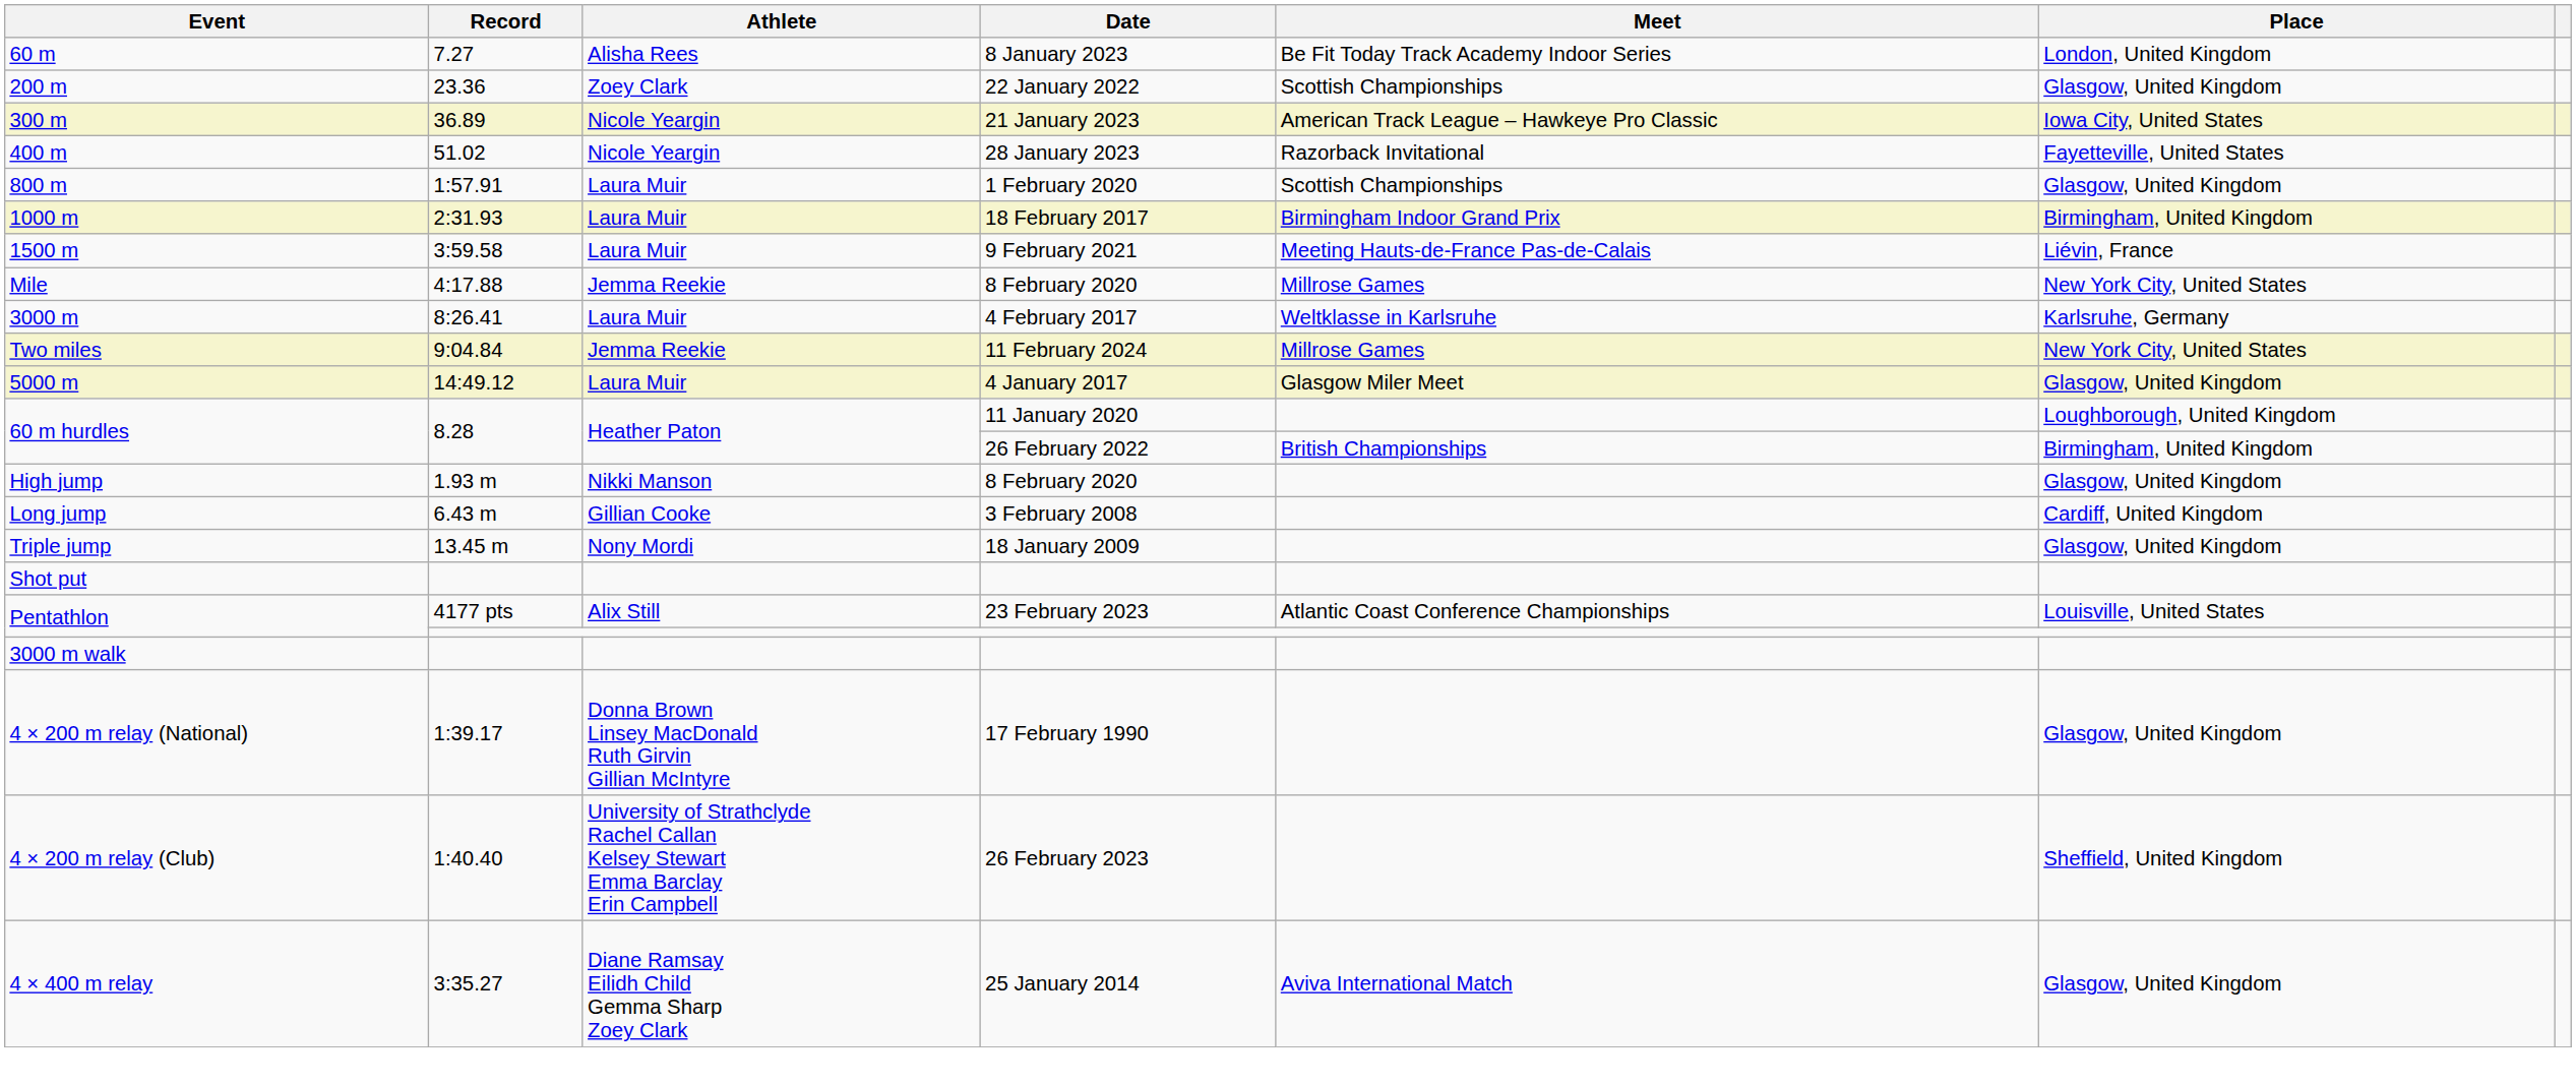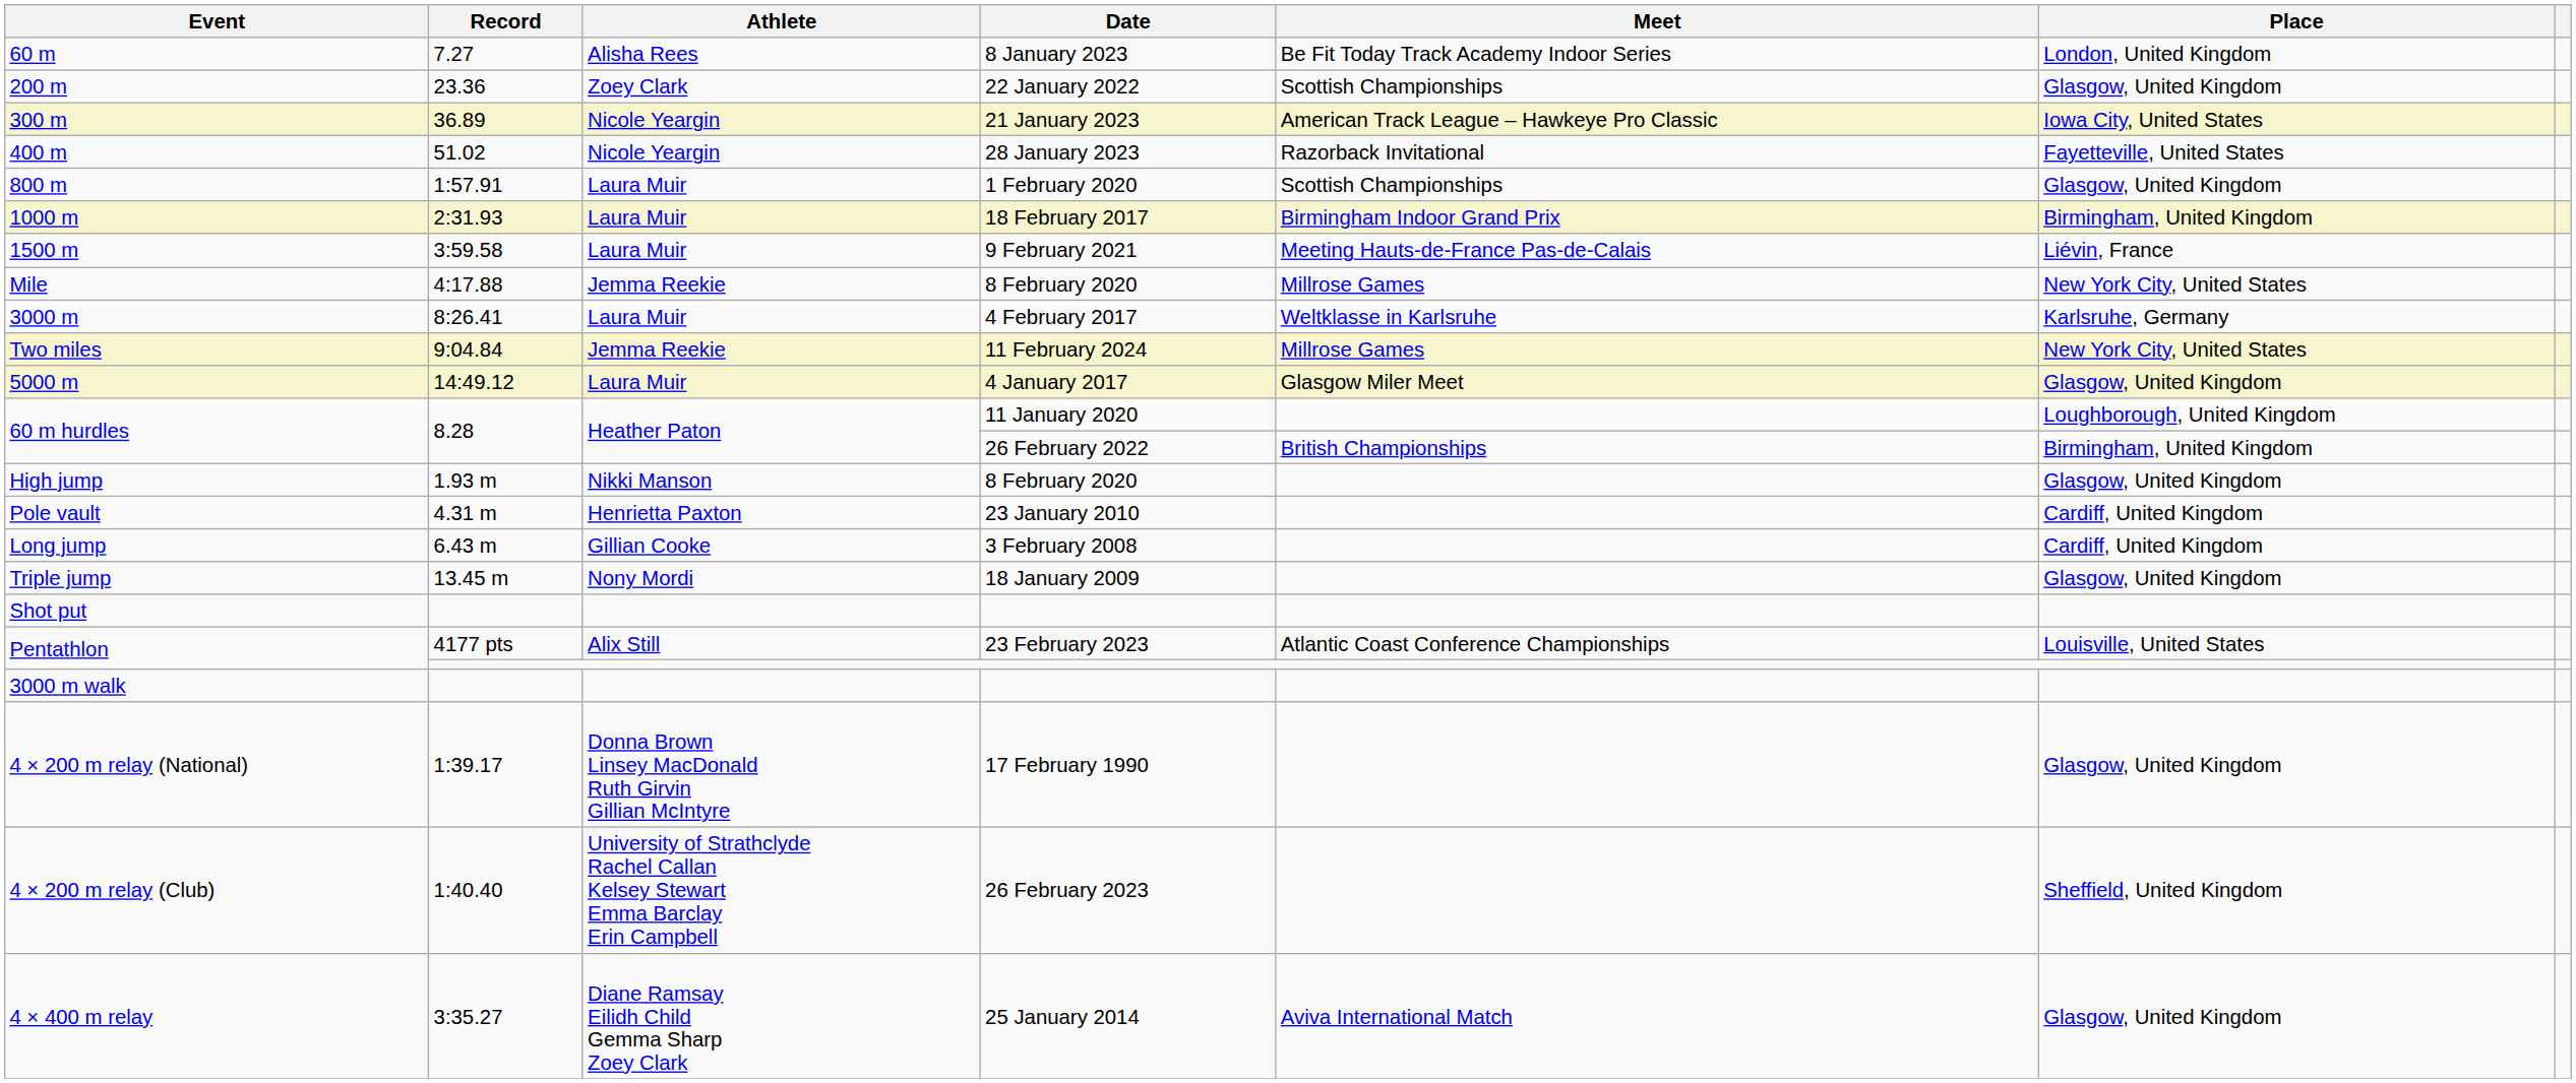 <table class="wikitable" style="font-size:95%; width: 95%;">
 <tr>
 <th>Event</th>
 <th>Record</th>
 <th>Athlete</th>
 <th>Date</th>
 <th>Meet</th>
 <th>Place</th>
 <th></th>
 </tr>
 <tr>
 <td><a href='#'>60 m</a></td>
 <td>7.27</td>
 <td><a href='#'>Alisha Rees</a></td>
 <td>8 January 2023</td>
 <td>Be Fit Today Track Academy Indoor Series</td>
 <td><a href='#'>London</a>, United Kingdom</td>
 <td></td>
 </tr>
 <tr>
 <td><a href='#'>200 m</a></td>
 <td>23.36</td>
 <td><a href='#'>Zoey Clark</a></td>
 <td>22 January 2022</td>
 <td>Scottish Championships</td>
 <td><a href='#'>Glasgow</a>, United Kingdom</td>
 <td></td>
 </tr>
 <tr style="background:#f6F5CE;">
 <td><a href='#'>300 m</a></td>
 <td>36.89</td>
 <td><a href='#'>Nicole Yeargin</a></td>
 <td>21 January 2023</td>
 <td>American Track League – Hawkeye Pro Classic</td>
 <td><a href='#'>Iowa City</a>, United States</td>
 <td></td>
 </tr>
 <tr>
 <td><a href='#'>400 m</a></td>
 <td>51.02</td>
 <td><a href='#'>Nicole Yeargin</a></td>
 <td>28 January 2023</td>
 <td>Razorback Invitational</td>
 <td><a href='#'>Fayetteville</a>, United States</td>
 <td></td>
 </tr>
 <tr>
 <td><a href='#'>800 m</a></td>
 <td>1:57.91</td>
 <td><a href='#'>Laura Muir</a></td>
 <td>1 February 2020</td>
 <td>Scottish Championships</td>
 <td><a href='#'>Glasgow</a>, United Kingdom</td>
 <td></td>
 </tr>
 <tr style="background:#f6F5CE;">
 <td><a href='#'>1000 m</a></td>
 <td>2:31.93</td>
 <td><a href='#'>Laura Muir</a></td>
 <td>18 February 2017</td>
 <td><a href='#'>Birmingham Indoor Grand Prix</a></td>
 <td><a href='#'>Birmingham</a>, United Kingdom</td>
 <td></td>
 </tr>
 <tr>
 <td><a href='#'>1500 m</a></td>
 <td>3:59.58</td>
 <td><a href='#'>Laura Muir</a></td>
 <td>9 February 2021</td>
 <td><a href='#'>Meeting Hauts-de-France Pas-de-Calais</a></td>
 <td><a href='#'>Liévin</a>, France</td>
 <td></td>
 </tr>
 <tr>
 <td><a href='#'>Mile</a></td>
 <td>4:17.88</td>
 <td><a href='#'>Jemma Reekie</a></td>
 <td>8 February 2020</td>
 <td><a href='#'>Millrose Games</a></td>
 <td><a href='#'>New York City</a>, United States</td>
 <td></td>
 </tr>
 <tr>
 <td><a href='#'>3000 m</a></td>
 <td>8:26.41</td>
 <td><a href='#'>Laura Muir</a></td>
 <td>4 February 2017</td>
 <td><a href='#'>Weltklasse in Karlsruhe</a></td>
 <td><a href='#'>Karlsruhe</a>, Germany</td>
 <td></td>
 </tr>
 <tr style="background:#f6F5CE;">
 <td><a href='#'>Two miles</a></td>
 <td>9:04.84</td>
 <td><a href='#'>Jemma Reekie</a></td>
 <td>11 February 2024</td>
 <td><a href='#'>Millrose Games</a></td>
 <td><a href='#'>New York City</a>, United States</td>
 <td></td>
 </tr>
 <tr style="background:#f6F5CE;">
 <td><a href='#'>5000 m</a></td>
 <td>14:49.12</td>
 <td><a href='#'>Laura Muir</a></td>
 <td>4 January 2017</td>
 <td>Glasgow Miler Meet</td>
 <td><a href='#'>Glasgow</a>, United Kingdom</td>
 <td></td>
 </tr>
 <tr>
 <td rowspan=2><a href='#'>60 m hurdles</a></td>
 <td rowspan=2>8.28</td>
 <td rowspan=2><a href='#'>Heather Paton</a></td>
 <td>11 January 2020</td>
 <td></td>
 <td><a href='#'>Loughborough</a>, United Kingdom</td>
 <td></td>
 </tr>
 <tr>
 <td>26 February 2022</td>
 <td><a href='#'>British Championships</a></td>
 <td><a href='#'>Birmingham</a>, United Kingdom</td>
 <td></td>
 </tr>
 <tr>
 <td><a href='#'>High jump</a></td>
 <td>1.93 m</td>
 <td><a href='#'>Nikki Manson</a></td>
 <td>8 February 2020</td>
 <td></td>
 <td><a href='#'>Glasgow</a>, United Kingdom</td>
 <td></td>
 </tr>
 <tr>
+<td><a href='#'>Pole vault</a></td>
+<td>4.31 m</td>
+<td><a href='#'>Henrietta Paxton</a></td>
+<td>23 January 2010</td>
+<td></td>
+<td><a href='#'>Cardiff</a>, United Kingdom</td>
+<td></td>
+</tr>
+<tr>
 <td><a href='#'>Long jump</a></td>
 <td>6.43 m</td>
 <td><a href='#'>Gillian Cooke</a></td>
 <td>3 February 2008</td>
 <td></td>
 <td><a href='#'>Cardiff</a>, United Kingdom</td>
 <td></td>
 </tr>
 <tr>
 <td><a href='#'>Triple jump</a></td>
 <td>13.45 m</td>
 <td><a href='#'>Nony Mordi</a></td>
 <td>18 January 2009</td>
 <td></td>
 <td><a href='#'>Glasgow</a>, United Kingdom</td>
 <td></td>
 </tr>
 <tr>
 <td><a href='#'>Shot put</a></td>
 <td></td>
 <td></td>
 <td></td>
 <td></td>
 <td></td>
 <td></td>
 </tr>
 <tr>
 <td rowspan=2><a href='#'>Pentathlon</a></td>
 <td>4177 pts</td>
 <td><a href='#'>Alix Still</a></td>
 <td>23 February 2023</td>
 <td>Atlantic Coast Conference Championships</td>
 <td><a href='#'>Louisville</a>, United States</td>
 <td></td>
 </tr>
 <tr>
 <td colspan=5></td>
 <td></td>
 </tr>
 <tr>
 <td><a href='#'>3000 m walk</a></td>
 <td></td>
 <td></td>
 <td></td>
 <td></td>
 <td></td>
 <td></td>
 </tr>
 <tr>
 <td><a href='#'>4 × 200 m relay</a> (National)</td>
 <td>1:39.17</td>
 <td><br><a href='#'>Donna Brown</a><br><a href='#'>Linsey MacDonald</a><br><a href='#'>Ruth Girvin</a><br><a href='#'>Gillian McIntyre</a></td>
 <td>17 February 1990</td>
 <td></td>
 <td><a href='#'>Glasgow</a>, United Kingdom</td>
 <td></td>
 </tr>
 <tr>
 <td><a href='#'>4 × 200 m relay</a> (Club)</td>
 <td>1:40.40</td>
 <td><a href='#'>University of Strathclyde</a><br><a href='#'>Rachel Callan</a><br><a href='#'>Kelsey Stewart</a><br><a href='#'>Emma Barclay</a><br><a href='#'>Erin Campbell</a></td>
 <td>26 February 2023</td>
 <td></td>
 <td><a href='#'>Sheffield</a>, United Kingdom</td>
 <td></td>
 </tr>
 <tr>
 <td><a href='#'>4 × 400 m relay</a></td>
 <td>3:35.27</td>
 <td><br><a href='#'>Diane Ramsay</a><br><a href='#'>Eilidh Child</a><br>Gemma Sharp<br><a href='#'>Zoey Clark</a></td>
 <td>25 January 2014</td>
 <td><a href='#'>Aviva International Match</a></td>
 <td><a href='#'>Glasgow</a>, United Kingdom</td>
 <td></td>
 </tr>
 </table>
